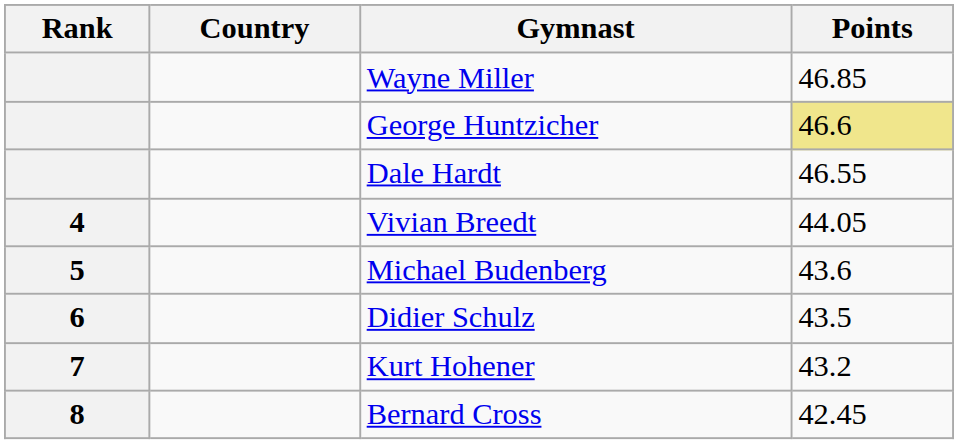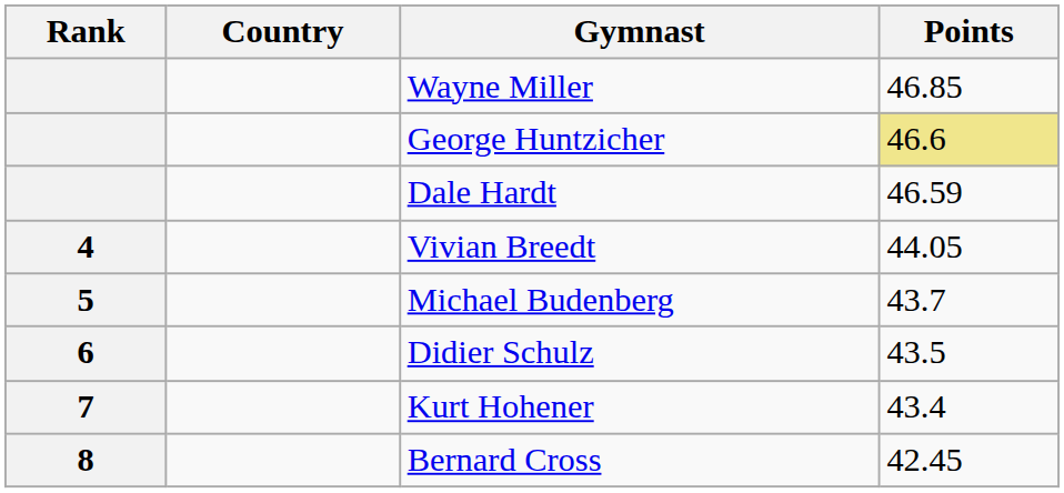 <table class="wikitable" width=500>
 <tr bgcolor="#efefef">
 <th>Rank</th>
 <th>Country</th>
 <th>Gymnast</th>
 <th>Points</th>
 </tr>
 <tr>
 <th></th>
 <td></td>
 <td><a href='#'>Wayne Miller</a></td>
 <td>46.85</td>
 </tr>
 <tr>
 <th></th>
 <td></td>
 <td><a href='#'>George Huntzicher</a></td>
 <td style="background: khaki;">46.6</td>
 </tr>
 <tr>
 <th></th>
 <td></td>
 <td><a href='#'>Dale Hardt</a></td>
-<td>46.55</td>
+<td>46.59</td>
 </tr>
 <tr>
 <th>4</th>
 <td></td>
 <td><a href='#'>Vivian Breedt</a></td>
 <td>44.05</td>
 </tr>
 <tr>
 <th>5</th>
 <td></td>
 <td><a href='#'>Michael Budenberg</a></td>
-<td>43.6</td>
+<td>43.7</td>
 </tr>
 <tr>
 <th>6</th>
 <td></td>
 <td><a href='#'>Didier Schulz</a></td>
 <td>43.5</td>
 </tr>
 <tr>
 <th>7</th>
 <td></td>
 <td><a href='#'>Kurt Hohener</a></td>
-<td>43.2</td>
+<td>43.4</td>
 </tr>
 <tr>
 <th>8</th>
 <td></td>
 <td><a href='#'>Bernard Cross</a></td>
 <td>42.45</td>
 </tr>
 </table>
